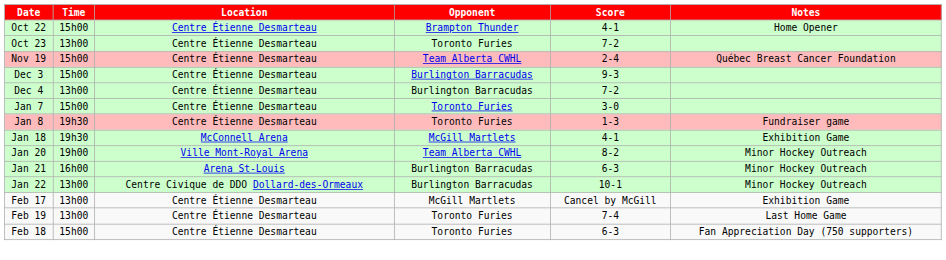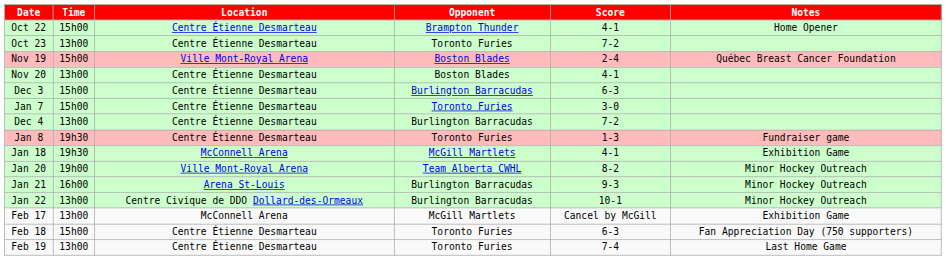 <table class="wikitable" width="80%">
 <tr align="center"  style="background:red;color:#FFFFFF;">
 <td><strong>Date</strong></td>
 <td><strong>Time</strong></td>
 <td><strong>Location</strong></td>
 <td><strong>Opponent</strong></td>
 <td><strong>Score</strong></td>
 <td><strong>Notes</strong></td>
 </tr>
 <tr align="center" bgcolor="ccffcc">
 <td>Oct 22</td>
 <td>15h00</td>
 <td><a href='#'>Centre Étienne Desmarteau</a></td>
 <td><a href='#'>Brampton Thunder</a></td>
 <td>4-1</td>
 <td>Home Opener</td>
 </tr>
 <tr align="center" bgcolor="ccffcc">
 <td>Oct 23</td>
 <td>13h00</td>
 <td>Centre Étienne Desmarteau</td>
 <td>Toronto Furies</td>
 <td>7-2</td>
 <td></td>
 </tr>
 <tr align="center" bgcolor="ffbbbb">
 <td>Nov 19</td>
 <td>15h00</td>
-<td>Centre Étienne Desmarteau</td>
-<td><a href='#'>Team Alberta CWHL</a></td>
+<td><a href='#'>Ville Mont-Royal Arena</a></td>
+<td><a href='#'>Boston Blades</a></td>
 <td>2-4</td>
 <td>Québec Breast Cancer Foundation</td>
+</tr>
+<tr align="center" bgcolor="ccffcc">
+<td>Nov 20</td>
+<td>13h00</td>
+<td>Centre Étienne Desmarteau</td>
+<td>Boston Blades</td>
+<td>4-1</td>
+<td></td>
 </tr>
 <tr align="center" bgcolor="ccffcc">
 <td>Dec 3</td>
 <td>15h00</td>
 <td>Centre Étienne Desmarteau</td>
 <td><a href='#'>Burlington Barracudas</a></td>
-<td>9-3</td>
+<td>6-3</td>
+<td></td>
+</tr>
+<tr align="center" bgcolor="ccffcc">
+<td>Jan 7</td>
+<td>15h00</td>
+<td>Centre Étienne Desmarteau</td>
+<td><a href='#'>Toronto Furies</a></td>
+<td>3-0</td>
 <td></td>
 </tr>
 <tr align="center" bgcolor="ccffcc">
 <td>Dec 4</td>
 <td>13h00</td>
 <td>Centre Étienne Desmarteau</td>
 <td>Burlington Barracudas</td>
 <td>7-2</td>
-<td></td>
-</tr>
-<tr align="center" bgcolor="ccffcc">
-<td>Jan 7</td>
-<td>15h00</td>
-<td>Centre Étienne Desmarteau</td>
-<td><a href='#'>Toronto Furies</a></td>
-<td>3-0</td>
 <td></td>
 </tr>
 <tr align="center" bgcolor="ffbbbb">
 <td>Jan 8</td>
 <td>19h30</td>
 <td>Centre Étienne Desmarteau</td>
 <td>Toronto Furies</td>
 <td>1-3</td>
 <td>Fundraiser game</td>
 </tr>
 <tr align="center" bgcolor="ccffcc">
 <td>Jan 18</td>
 <td>19h30</td>
 <td><a href='#'>McConnell Arena</a></td>
 <td><a href='#'>McGill Martlets</a></td>
 <td>4-1</td>
 <td>Exhibition Game</td>
 </tr>
 <tr align="center" bgcolor="ccffcc">
 <td>Jan 20</td>
 <td>19h00</td>
 <td><a href='#'>Ville Mont-Royal Arena</a></td>
 <td><a href='#'>Team Alberta CWHL</a></td>
 <td>8-2</td>
 <td>Minor Hockey Outreach</td>
 </tr>
 <tr align="center" bgcolor="ccffcc">
 <td>Jan 21</td>
 <td>16h00</td>
 <td><a href='#'>Arena St-Louis</a></td>
 <td>Burlington Barracudas</td>
-<td>6-3</td>
+<td>9-3</td>
 <td>Minor Hockey Outreach</td>
 </tr>
 <tr align="center" bgcolor="ccffcc">
 <td>Jan 22</td>
 <td>13h00</td>
 <td>Centre Civique de DDO <a href='#'>Dollard-des-Ormeaux</a></td>
 <td>Burlington Barracudas</td>
 <td>10-1</td>
 <td>Minor Hockey Outreach</td>
 </tr>
 <tr align="center" bgcolor="">
 <td>Feb 17</td>
 <td>13h00</td>
-<td>Centre Étienne Desmarteau</td>
+<td>McConnell Arena</td>
 <td>McGill Martlets</td>
 <td>Cancel by McGill</td>
 <td>Exhibition Game</td>
+</tr>
+<tr align="center" bgcolor="">
+<td>Feb 18</td>
+<td>15h00</td>
+<td>Centre Étienne Desmarteau</td>
+<td>Toronto Furies</td>
+<td>6-3</td>
+<td>Fan Appreciation Day (750 supporters)</td>
 </tr>
 <tr align="center" bgcolor="">
 <td>Feb 19</td>
 <td>13h00</td>
 <td>Centre Étienne Desmarteau</td>
 <td>Toronto Furies</td>
 <td>7-4</td>
 <td>Last Home Game</td>
 </tr>
-<tr align="center" bgcolor="">
-<td>Feb 18</td>
-<td>15h00</td>
-<td>Centre Étienne Desmarteau</td>
-<td>Toronto Furies</td>
-<td>6-3</td>
-<td>Fan Appreciation Day (750 supporters)</td>
-</tr>
 </table>
